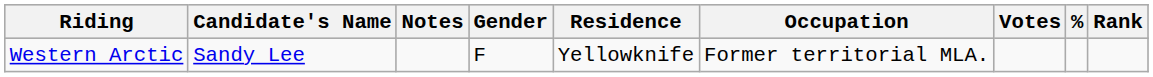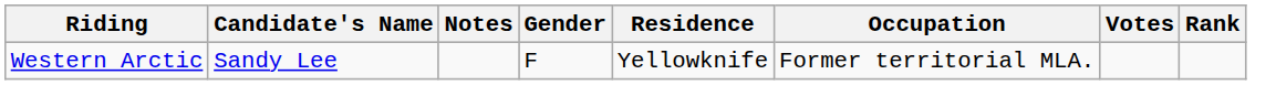 <table class="wikitable sortable">
 <tr>
 <th>Riding<br></th>
 <th>Candidate's Name</th>
 <th>Notes</th>
 <th>Gender</th>
 <th>Residence</th>
 <th>Occupation</th>
 <th>Votes</th>
-<th>%</th>
 <th>Rank</th>
 </tr>
 <tr>
 <td><a href='#'>Western Arctic</a></td>
 <td><a href='#'>Sandy Lee</a></td>
 <td></td>
 <td>F</td>
 <td>Yellowknife</td>
 <td>Former territorial MLA.</td>
 <td></td>
 <td></td>
-<td></td>
 </tr>
 </table>
